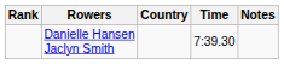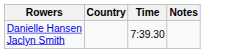 <table class="wikitable" style="text-align:center">
 <tr>
-<th>Rank</th>
 <th>Rowers</th>
 <th>Country</th>
 <th>Time</th>
 <th>Notes</th>
 </tr>
 <tr>
-<td></td>
 <td align="left"><a href='#'>Danielle Hansen</a><br><a href='#'>Jaclyn Smith</a></td>
 <td align="left"></td>
 <td>7:39.30</td>
 <td><strong></strong></td>
 </tr>
 </table>
